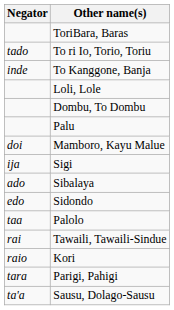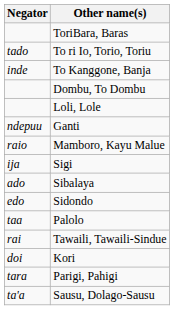 <table class="wikitable">
 <tr>
 <th>Negator</th>
 <th>Other name(s)</th>
 </tr>
 <tr>
 <td></td>
 <td>ToriBara, Baras</td>
 </tr>
 <tr>
 <td><em>tado</em></td>
 <td>To ri Io, Torio, Toriu</td>
 </tr>
 <tr>
 <td><em>inde</em></td>
 <td>To Kanggone, Banja</td>
 </tr>
 <tr>
 <td></td>
-<td>Loli, Lole</td>
-</tr>
-<tr>
-<td></td>
 <td>Dombu, To Dombu</td>
 </tr>
 <tr>
 <td></td>
-<td>Palu</td>
+<td>Loli, Lole</td>
 </tr>
 <tr>
-<td><em>doi</em></td>
+<td><em>ndepuu</em></td>
+<td>Ganti</td>
+</tr>
+<tr>
+<td><em>raio</em></td>
 <td>Mamboro, Kayu Malue</td>
 </tr>
 <tr>
 <td><em>ija</em></td>
 <td>Sigi</td>
 </tr>
 <tr>
 <td><em>ado</em></td>
 <td>Sibalaya</td>
 </tr>
 <tr>
 <td><em>edo</em></td>
 <td>Sidondo</td>
 </tr>
 <tr>
 <td><em>taa</em></td>
 <td>Palolo</td>
 </tr>
 <tr>
 <td><em>rai</em></td>
 <td>Tawaili, Tawaili-Sindue</td>
 </tr>
 <tr>
-<td><em>raio</em></td>
+<td><em>doi</em></td>
 <td>Kori</td>
 </tr>
 <tr>
 <td><em>tara</em></td>
 <td>Parigi, Pahigi</td>
 </tr>
 <tr>
 <td><em>ta'a</em></td>
 <td>Sausu, Dolago-Sausu</td>
 </tr>
 </table>
